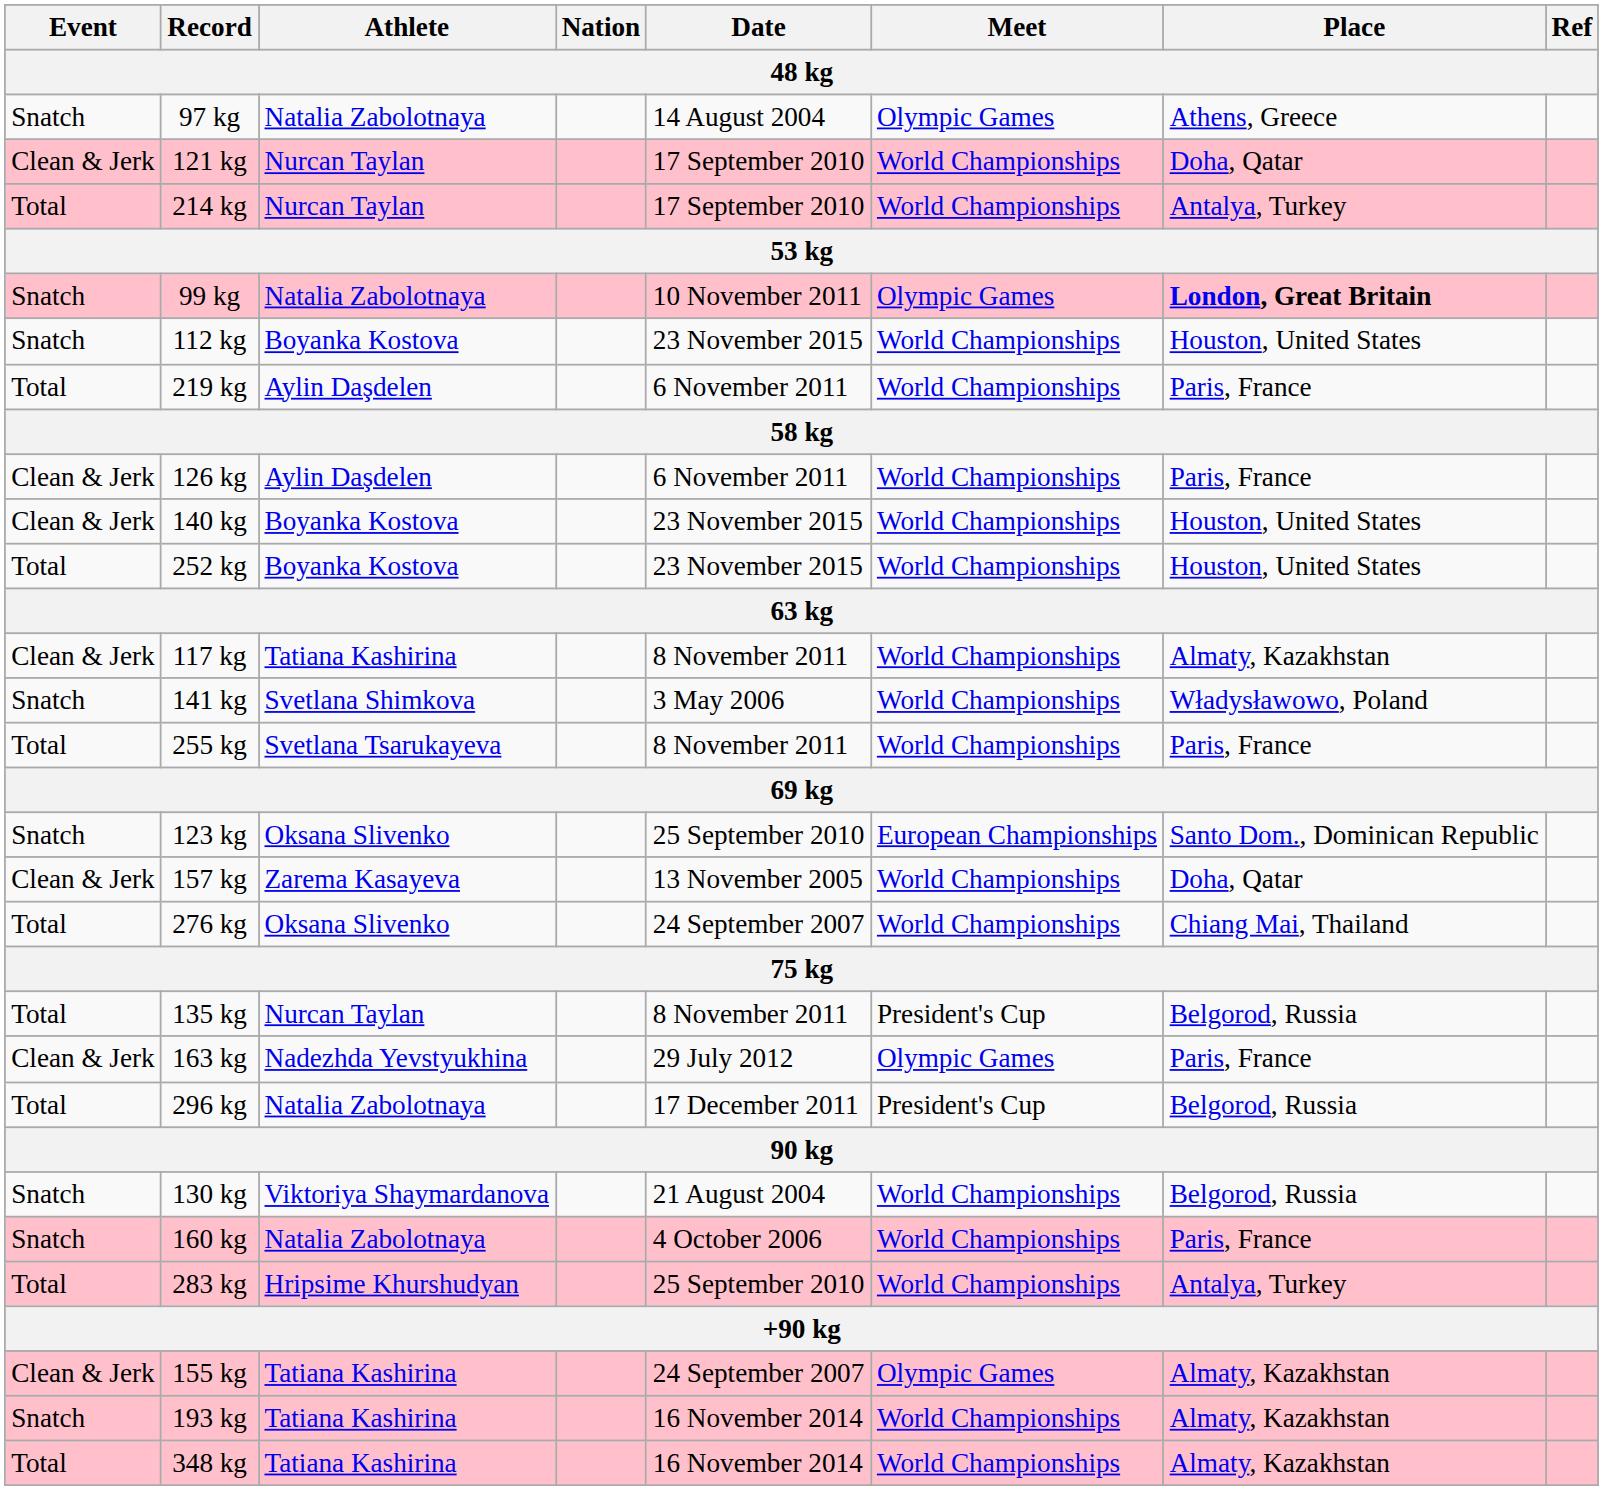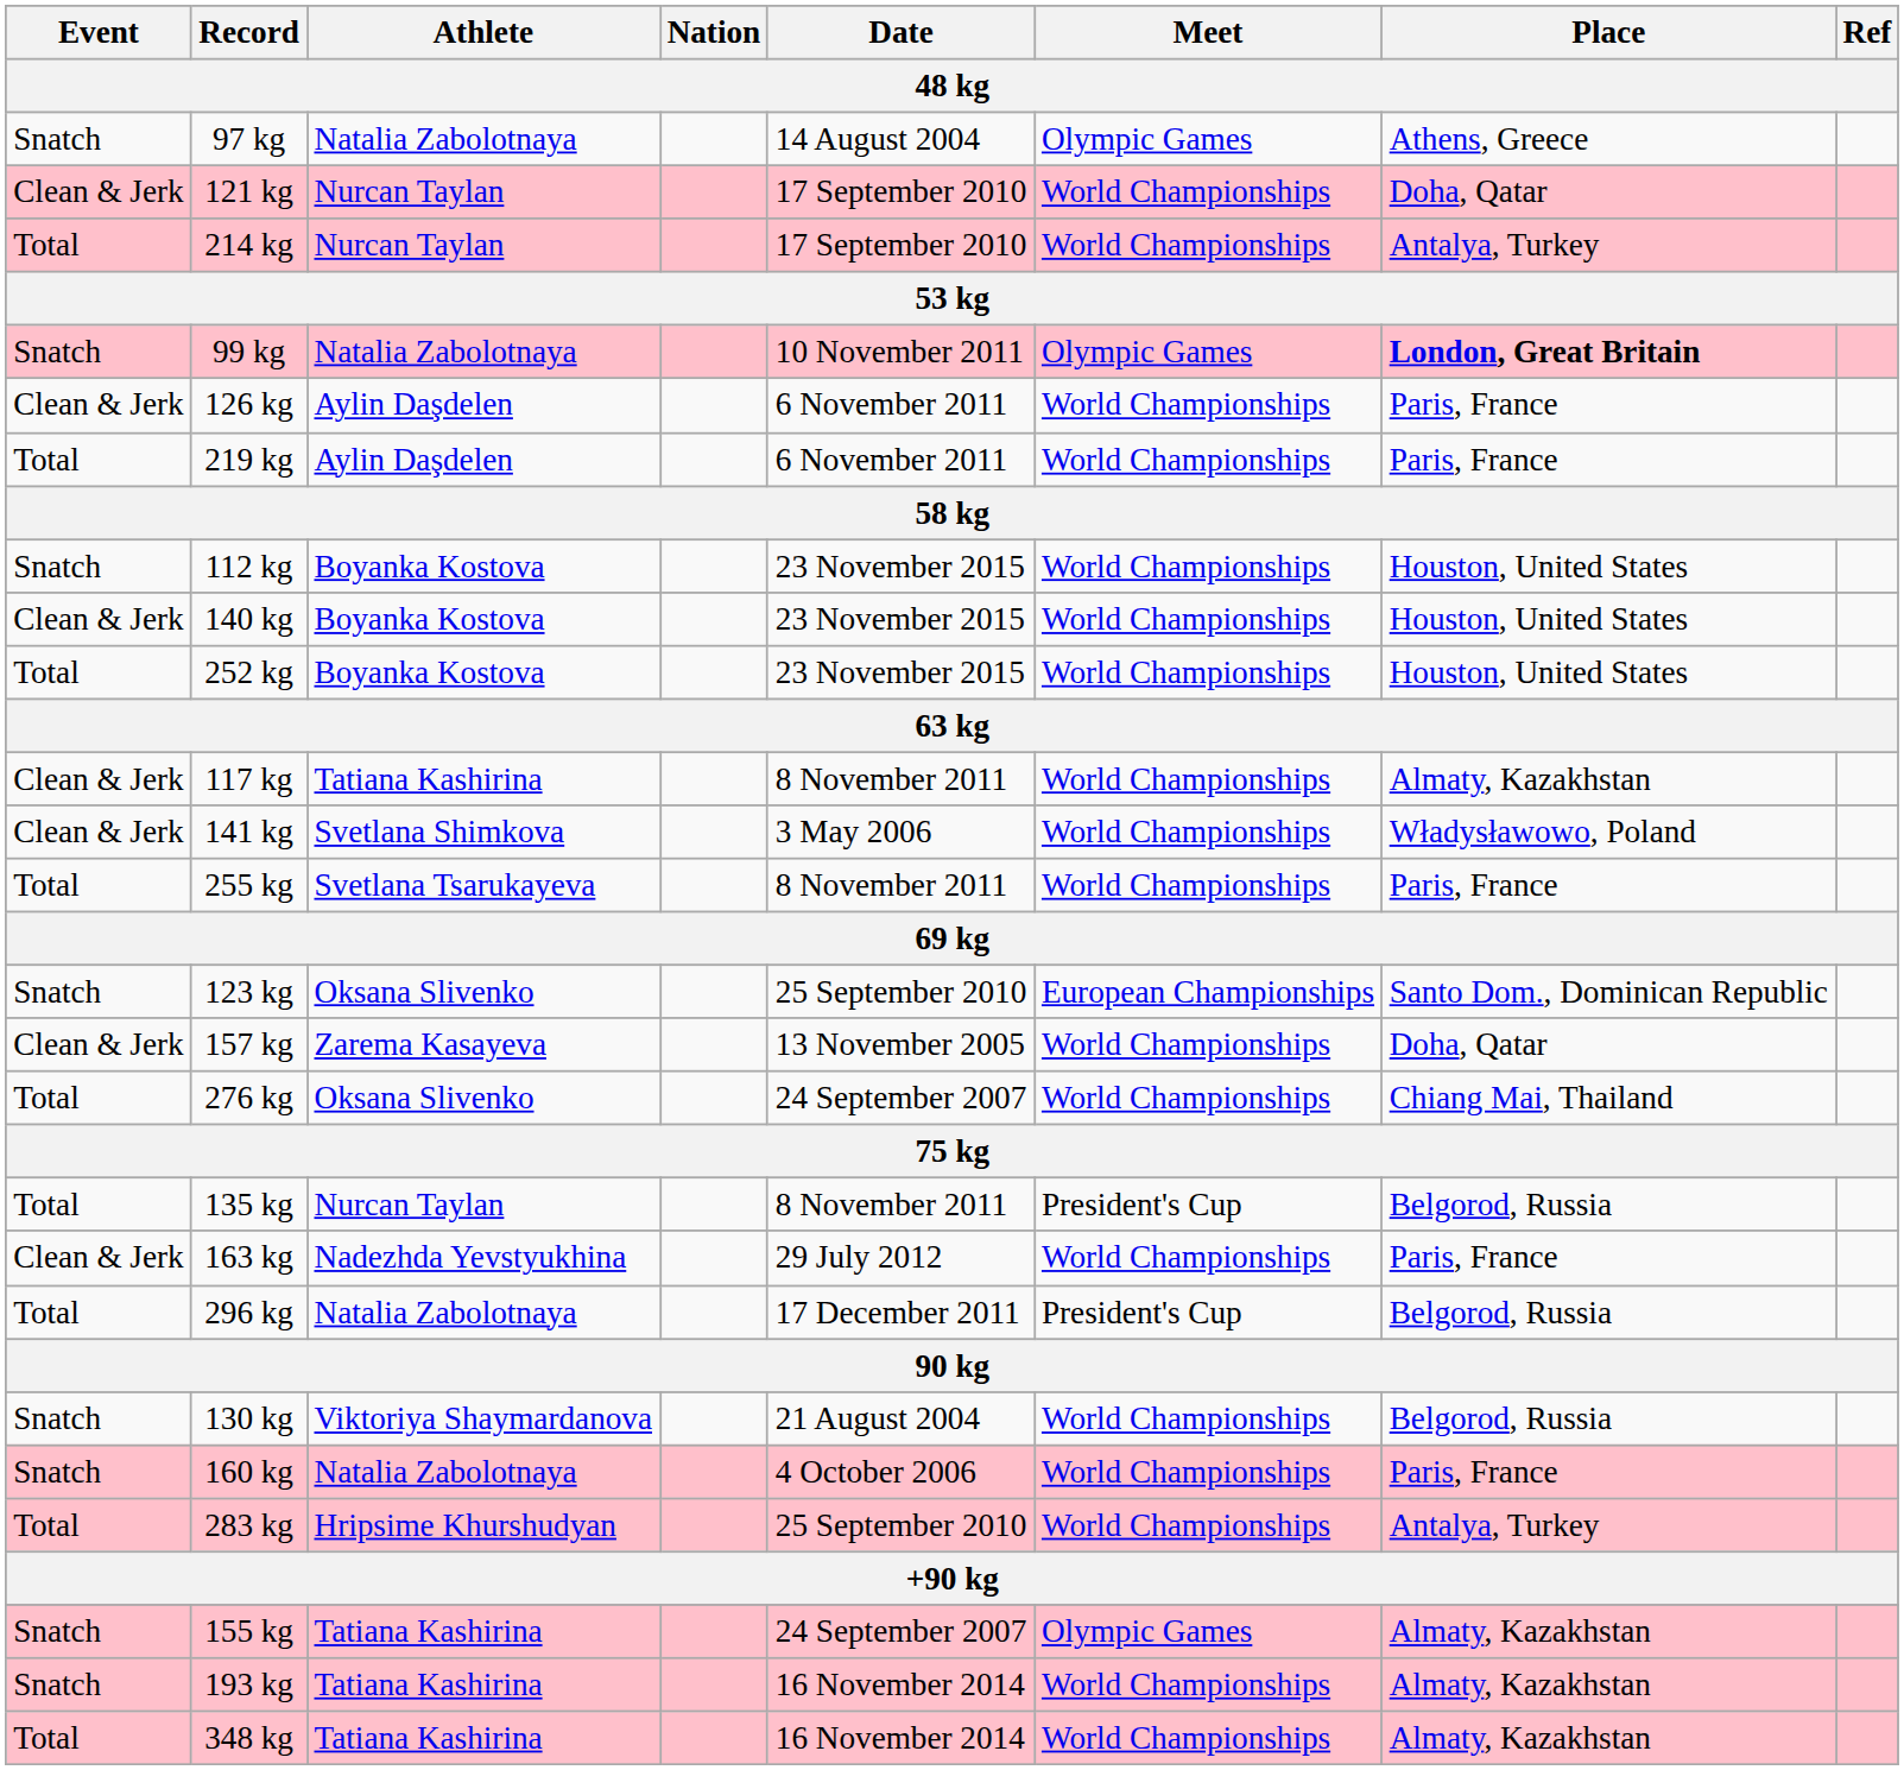 <table class="wikitable" style="font-size:95%;">
 <tr>
 <th>Event</th>
 <th>Record</th>
 <th>Athlete</th>
 <th>Nation</th>
 <th>Date</th>
 <th>Meet</th>
 <th>Place</th>
 <th>Ref</th>
 </tr>
 <tr bgcolor="#DDDDDD">
 <th colspan=8>48 kg</th>
 </tr>
 <tr>
 <td>Snatch</td>
 <td align=center>97 kg</td>
 <td><a href='#'>Natalia Zabolotnaya</a></td>
 <td></td>
 <td>14 August 2004</td>
 <td><a href='#'>Olympic Games</a></td>
 <td><a href='#'>Athens</a>, Greece</td>
 <td></td>
 </tr>
 <tr style="background:pink">
 <td>Clean & Jerk</td>
 <td align=center>121 kg</td>
 <td><a href='#'>Nurcan Taylan</a></td>
 <td></td>
 <td>17 September 2010</td>
 <td><a href='#'>World Championships</a></td>
 <td><a href='#'>Doha</a>, Qatar</td>
 <td></td>
 </tr>
 <tr style="background:pink">
 <td>Total</td>
 <td align=center>214 kg</td>
 <td><a href='#'>Nurcan Taylan</a></td>
 <td></td>
 <td>17 September 2010</td>
 <td><a href='#'>World Championships</a></td>
 <td><a href='#'>Antalya</a>, Turkey</td>
 <td></td>
 </tr>
 <tr bgcolor="#DDDDDD">
 <th colspan=8>53 kg</th>
 </tr>
 <tr style="background:pink">
 <td>Snatch</td>
 <td align=center>99 kg</td>
 <td><a href='#'>Natalia Zabolotnaya</a></td>
 <td></td>
 <td>10 November 2011</td>
 <td><a href='#'>Olympic Games</a></td>
 <td><strong><a href='#'>London</a>, Great Britain</strong></td>
 <td></td>
 </tr>
 <tr>
-<td>Snatch</td>
-<td align=center>112 kg</td>
-<td><a href='#'>Boyanka Kostova</a></td>
+<td>Clean & Jerk</td>
+<td align=center>126 kg</td>
+<td><a href='#'>Aylin Daşdelen</a></td>
 <td></td>
-<td>23 November 2015</td>
+<td>6 November 2011</td>
 <td><a href='#'>World Championships</a></td>
-<td><a href='#'>Houston</a>, United States</td>
+<td><a href='#'>Paris</a>, France</td>
 <td></td>
 </tr>
 <tr>
 <td>Total</td>
 <td align=center>219 kg</td>
 <td><a href='#'>Aylin Daşdelen</a></td>
 <td></td>
 <td>6 November 2011</td>
 <td><a href='#'>World Championships</a></td>
 <td><a href='#'>Paris</a>, France</td>
 <td></td>
 </tr>
 <tr bgcolor="#DDDDDD">
 <th colspan=8>58 kg</th>
 </tr>
 <tr>
-<td>Clean & Jerk</td>
-<td align=center>126 kg</td>
-<td><a href='#'>Aylin Daşdelen</a></td>
+<td>Snatch</td>
+<td align=center>112 kg</td>
+<td><a href='#'>Boyanka Kostova</a></td>
 <td></td>
-<td>6 November 2011</td>
+<td>23 November 2015</td>
 <td><a href='#'>World Championships</a></td>
-<td><a href='#'>Paris</a>, France</td>
+<td><a href='#'>Houston</a>, United States</td>
 <td></td>
 </tr>
 <tr>
 <td>Clean & Jerk</td>
 <td align=center>140 kg</td>
 <td><a href='#'>Boyanka Kostova</a></td>
 <td></td>
 <td>23 November 2015</td>
 <td><a href='#'>World Championships</a></td>
 <td><a href='#'>Houston</a>, United States</td>
 <td></td>
 </tr>
 <tr>
 <td>Total</td>
 <td align=center>252 kg</td>
 <td><a href='#'>Boyanka Kostova</a></td>
 <td></td>
 <td>23 November 2015</td>
 <td><a href='#'>World Championships</a></td>
 <td><a href='#'>Houston</a>, United States</td>
 <td></td>
 </tr>
 <tr bgcolor="#DDDDDD">
 <th colspan=8>63 kg</th>
 </tr>
 <tr>
 <td>Clean & Jerk</td>
 <td align=center>117 kg</td>
 <td><a href='#'>Tatiana Kashirina</a></td>
 <td></td>
 <td>8 November 2011</td>
 <td><a href='#'>World Championships</a></td>
 <td><a href='#'>Almaty</a>, Kazakhstan</td>
 <td></td>
 </tr>
 <tr>
-<td>Snatch</td>
+<td>Clean & Jerk</td>
 <td align=center>141 kg</td>
 <td><a href='#'>Svetlana Shimkova</a></td>
 <td></td>
 <td>3 May 2006</td>
 <td><a href='#'>World Championships</a></td>
 <td><a href='#'>Władysławowo</a>, Poland</td>
 <td></td>
 </tr>
 <tr>
 <td>Total</td>
 <td align=center>255 kg</td>
 <td><a href='#'>Svetlana Tsarukayeva</a></td>
 <td></td>
 <td>8 November 2011</td>
 <td><a href='#'>World Championships</a></td>
 <td><a href='#'>Paris</a>, France</td>
 <td></td>
 </tr>
 <tr bgcolor="#DDDDDD">
 <th colspan=8>69 kg</th>
 </tr>
 <tr>
 <td>Snatch</td>
 <td align=center>123 kg</td>
 <td><a href='#'>Oksana Slivenko</a></td>
 <td></td>
 <td>25 September 2010</td>
 <td><a href='#'>European Championships</a></td>
 <td><a href='#'>Santo Dom.</a>, Dominican Republic</td>
 <td></td>
 </tr>
 <tr>
 <td>Clean & Jerk</td>
 <td align=center>157 kg</td>
 <td><a href='#'>Zarema Kasayeva</a></td>
 <td></td>
 <td>13 November 2005</td>
 <td><a href='#'>World Championships</a></td>
 <td><a href='#'>Doha</a>, Qatar</td>
 <td></td>
 </tr>
 <tr>
 <td>Total</td>
 <td align=center>276 kg</td>
 <td><a href='#'>Oksana Slivenko</a></td>
 <td></td>
 <td>24 September 2007</td>
 <td><a href='#'>World Championships</a></td>
 <td><a href='#'>Chiang Mai</a>, Thailand</td>
 <td></td>
 </tr>
 <tr bgcolor="#DDDDDD">
 <th colspan=8>75 kg</th>
 </tr>
 <tr>
 <td>Total</td>
 <td align=center>135 kg</td>
 <td><a href='#'>Nurcan Taylan</a></td>
 <td></td>
 <td>8 November 2011</td>
 <td>President's Cup</td>
 <td><a href='#'>Belgorod</a>, Russia</td>
 <td></td>
 </tr>
 <tr>
 <td>Clean & Jerk</td>
 <td align=center>163 kg</td>
 <td><a href='#'>Nadezhda Yevstyukhina</a></td>
 <td></td>
 <td>29 July 2012</td>
-<td><a href='#'>Olympic Games</a></td>
+<td><a href='#'>World Championships</a></td>
 <td><a href='#'>Paris</a>, France</td>
 <td></td>
 </tr>
 <tr>
 <td>Total</td>
 <td align=center>296 kg</td>
 <td><a href='#'>Natalia Zabolotnaya</a></td>
 <td></td>
 <td>17 December 2011</td>
 <td>President's Cup</td>
 <td><a href='#'>Belgorod</a>, Russia</td>
 <td></td>
 </tr>
 <tr bgcolor="#DDDDDD">
 <th colspan="8">90 kg</th>
 </tr>
 <tr>
 <td>Snatch</td>
 <td align=center>130 kg</td>
 <td><a href='#'>Viktoriya Shaymardanova</a></td>
 <td></td>
 <td>21 August 2004</td>
 <td><a href='#'>World Championships</a></td>
 <td><a href='#'>Belgorod</a>, Russia</td>
 <td></td>
 </tr>
 <tr style="background:pink">
 <td>Snatch</td>
 <td align=center>160 kg</td>
 <td><a href='#'>Natalia Zabolotnaya</a></td>
 <td></td>
 <td>4 October 2006</td>
 <td><a href='#'>World Championships</a></td>
 <td><a href='#'>Paris</a>, France</td>
 <td></td>
 </tr>
 <tr style="background:pink">
 <td>Total</td>
 <td align=center>283 kg</td>
 <td><a href='#'>Hripsime Khurshudyan</a></td>
 <td></td>
 <td>25 September 2010</td>
 <td><a href='#'>World Championships</a></td>
 <td><a href='#'>Antalya</a>, Turkey</td>
 <td></td>
 </tr>
 <tr bgcolor="#DDDDDD">
 <th colspan=8>+90 kg</th>
 </tr>
 <tr style="background:pink">
-<td>Clean & Jerk</td>
+<td>Snatch</td>
 <td align=center>155 kg</td>
 <td><a href='#'>Tatiana Kashirina</a></td>
 <td></td>
 <td>24 September 2007</td>
 <td><a href='#'>Olympic Games</a></td>
 <td><a href='#'>Almaty</a>, Kazakhstan</td>
 <td></td>
 </tr>
 <tr style="background:pink">
 <td>Snatch</td>
 <td align=center>193 kg</td>
 <td><a href='#'>Tatiana Kashirina</a></td>
 <td></td>
 <td>16 November 2014</td>
 <td><a href='#'>World Championships</a></td>
 <td><a href='#'>Almaty</a>, Kazakhstan</td>
 <td></td>
 </tr>
 <tr style="background:pink">
 <td>Total</td>
 <td align=center>348 kg</td>
 <td><a href='#'>Tatiana Kashirina</a></td>
 <td></td>
 <td>16 November 2014</td>
 <td><a href='#'>World Championships</a></td>
 <td><a href='#'>Almaty</a>, Kazakhstan</td>
 <td></td>
 </tr>
 </table>
